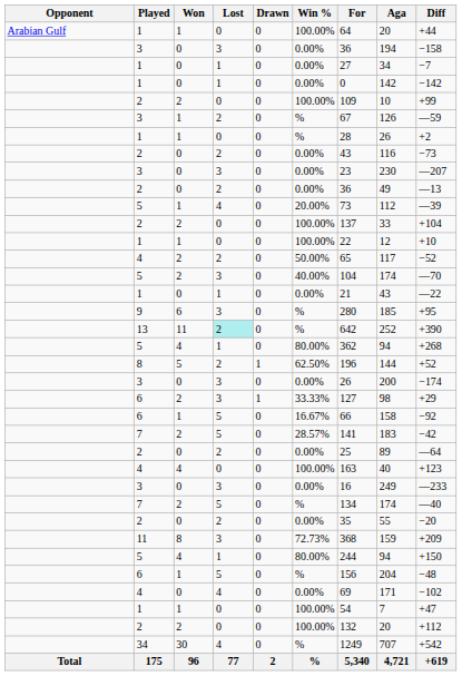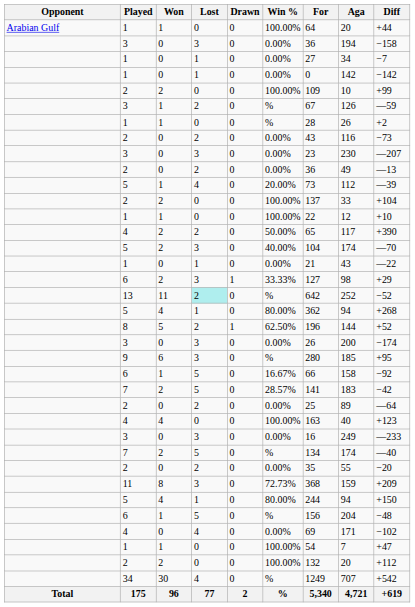 <table class="wikitable sortable">
 <tr>
 <th style="width:180px;">Opponent</th>
 <th style="width:50px;">Played</th>
 <th style="width:50px;">Won</th>
 <th style="width:50px;">Lost</th>
 <th style="width:50px;">Drawn</th>
 <th style="width:50px;">Win %</th>
 <th style="width:50px;">For</th>
 <th style="width:50px;">Aga</th>
 <th style="width:50px;">Diff</th>
 </tr>
 <tr>
 <td><a href='#'>Arabian Gulf</a></td>
 <td>1</td>
 <td>1</td>
 <td>0</td>
 <td>0</td>
 <td>100.00%</td>
 <td>64</td>
 <td>20</td>
 <td>+44</td>
 </tr>
 <tr>
 <td></td>
 <td>3</td>
 <td>0</td>
 <td>3</td>
 <td>0</td>
 <td>0.00%</td>
 <td>36</td>
 <td>194</td>
 <td>−158</td>
 </tr>
 <tr>
 <td></td>
 <td>1</td>
 <td>0</td>
 <td>1</td>
 <td>0</td>
 <td>0.00%</td>
 <td>27</td>
 <td>34</td>
 <td>−7</td>
 </tr>
 <tr>
 <td></td>
 <td>1</td>
 <td>0</td>
 <td>1</td>
 <td>0</td>
 <td>0.00%</td>
 <td>0</td>
 <td>142</td>
 <td>−142</td>
 </tr>
 <tr>
 <td></td>
 <td>2</td>
 <td>2</td>
 <td>0</td>
 <td>0</td>
 <td>100.00%</td>
 <td>109</td>
 <td>10</td>
 <td>+99</td>
 </tr>
 <tr>
 <td></td>
 <td>3</td>
 <td>1</td>
 <td>2</td>
 <td>0</td>
 <td>%</td>
 <td>67</td>
 <td>126</td>
 <td>—59</td>
 </tr>
 <tr>
 <td></td>
 <td>1</td>
 <td>1</td>
 <td>0</td>
 <td>0</td>
 <td>%</td>
 <td>28</td>
 <td>26</td>
 <td>+2</td>
 </tr>
 <tr>
 <td></td>
 <td>2</td>
 <td>0</td>
 <td>2</td>
 <td>0</td>
 <td>0.00%</td>
 <td>43</td>
 <td>116</td>
 <td>−73</td>
 </tr>
 <tr>
 <td></td>
 <td>3</td>
 <td>0</td>
 <td>3</td>
 <td>0</td>
 <td>0.00%</td>
 <td>23</td>
 <td>230</td>
 <td>—207</td>
 </tr>
 <tr>
 <td></td>
 <td>2</td>
 <td>0</td>
 <td>2</td>
 <td>0</td>
 <td>0.00%</td>
 <td>36</td>
 <td>49</td>
 <td>—13</td>
 </tr>
 <tr>
 <td></td>
 <td>5</td>
 <td>1</td>
 <td>4</td>
 <td>0</td>
 <td>20.00%</td>
 <td>73</td>
 <td>112</td>
 <td>—39</td>
 </tr>
 <tr>
 <td></td>
 <td>2</td>
 <td>2</td>
 <td>0</td>
 <td>0</td>
 <td>100.00%</td>
 <td>137</td>
 <td>33</td>
 <td>+104</td>
 </tr>
 <tr>
 <td></td>
 <td>1</td>
 <td>1</td>
 <td>0</td>
 <td>0</td>
 <td>100.00%</td>
 <td>22</td>
 <td>12</td>
 <td>+10</td>
 </tr>
 <tr>
 <td></td>
 <td>4</td>
 <td>2</td>
 <td>2</td>
 <td>0</td>
 <td>50.00%</td>
 <td>65</td>
 <td>117</td>
-<td>−52</td>
+<td>+390</td>
 </tr>
 <tr>
 <td></td>
 <td>5</td>
 <td>2</td>
 <td>3</td>
 <td>0</td>
 <td>40.00%</td>
 <td>104</td>
 <td>174</td>
 <td>—70</td>
 </tr>
 <tr>
 <td></td>
 <td>1</td>
 <td>0</td>
 <td>1</td>
 <td>0</td>
 <td>0.00%</td>
 <td>21</td>
 <td>43</td>
 <td>—22</td>
 </tr>
 <tr>
 <td></td>
-<td>9</td>
 <td>6</td>
+<td>2</td>
 <td>3</td>
-<td>0</td>
-<td>%</td>
-<td>280</td>
-<td>185</td>
-<td>+95</td>
+<td>1</td>
+<td>33.33%</td>
+<td>127</td>
+<td>98</td>
+<td>+29</td>
 </tr>
 <tr>
 <td></td>
 <td>13</td>
 <td>11</td>
 <td style="background: paleturquoise;">2</td>
 <td>0</td>
 <td>%</td>
 <td>642</td>
 <td>252</td>
-<td>+390</td>
+<td>−52</td>
 </tr>
 <tr>
 <td></td>
 <td>5</td>
 <td>4</td>
 <td>1</td>
 <td>0</td>
 <td>80.00%</td>
 <td>362</td>
 <td>94</td>
 <td>+268</td>
 </tr>
 <tr>
 <td></td>
 <td>8</td>
 <td>5</td>
 <td>2</td>
 <td>1</td>
 <td>62.50%</td>
 <td>196</td>
 <td>144</td>
 <td>+52</td>
 </tr>
 <tr>
 <td></td>
 <td>3</td>
 <td>0</td>
 <td>3</td>
 <td>0</td>
 <td>0.00%</td>
 <td>26</td>
 <td>200</td>
 <td>−174</td>
 </tr>
 <tr>
 <td></td>
+<td>9</td>
 <td>6</td>
-<td>2</td>
 <td>3</td>
-<td>1</td>
-<td>33.33%</td>
-<td>127</td>
-<td>98</td>
-<td>+29</td>
+<td>0</td>
+<td>%</td>
+<td>280</td>
+<td>185</td>
+<td>+95</td>
 </tr>
 <tr>
 <td></td>
 <td>6</td>
 <td>1</td>
 <td>5</td>
 <td>0</td>
 <td>16.67%</td>
 <td>66</td>
 <td>158</td>
 <td>−92</td>
 </tr>
 <tr>
 <td></td>
 <td>7</td>
 <td>2</td>
 <td>5</td>
 <td>0</td>
 <td>28.57%</td>
 <td>141</td>
 <td>183</td>
 <td>−42</td>
 </tr>
 <tr>
 <td></td>
 <td>2</td>
 <td>0</td>
 <td>2</td>
 <td>0</td>
 <td>0.00%</td>
 <td>25</td>
 <td>89</td>
 <td>—64</td>
 </tr>
 <tr>
 <td></td>
 <td>4</td>
 <td>4</td>
 <td>0</td>
 <td>0</td>
 <td>100.00%</td>
 <td>163</td>
 <td>40</td>
 <td>+123</td>
 </tr>
 <tr>
 <td></td>
 <td>3</td>
 <td>0</td>
 <td>3</td>
 <td>0</td>
 <td>0.00%</td>
 <td>16</td>
 <td>249</td>
 <td>—233</td>
 </tr>
 <tr>
 <td></td>
 <td>7</td>
 <td>2</td>
 <td>5</td>
 <td>0</td>
 <td>%</td>
 <td>134</td>
 <td>174</td>
 <td>—40</td>
 </tr>
 <tr>
 <td></td>
 <td>2</td>
 <td>0</td>
 <td>2</td>
 <td>0</td>
 <td>0.00%</td>
 <td>35</td>
 <td>55</td>
 <td>−20</td>
 </tr>
 <tr>
 <td></td>
 <td>11</td>
 <td>8</td>
 <td>3</td>
 <td>0</td>
 <td>72.73%</td>
 <td>368</td>
 <td>159</td>
 <td>+209</td>
 </tr>
 <tr>
 <td></td>
 <td>5</td>
 <td>4</td>
 <td>1</td>
 <td>0</td>
 <td>80.00%</td>
 <td>244</td>
 <td>94</td>
 <td>+150</td>
 </tr>
 <tr>
 <td></td>
 <td>6</td>
 <td>1</td>
 <td>5</td>
 <td>0</td>
 <td>%</td>
 <td>156</td>
 <td>204</td>
 <td>−48</td>
 </tr>
 <tr>
 <td></td>
 <td>4</td>
 <td>0</td>
 <td>4</td>
 <td>0</td>
 <td>0.00%</td>
 <td>69</td>
 <td>171</td>
 <td>−102</td>
 </tr>
 <tr>
 <td></td>
 <td>1</td>
 <td>1</td>
 <td>0</td>
 <td>0</td>
 <td>100.00%</td>
 <td>54</td>
 <td>7</td>
 <td>+47</td>
 </tr>
 <tr>
 <td></td>
 <td>2</td>
 <td>2</td>
 <td>0</td>
 <td>0</td>
 <td>100.00%</td>
 <td>132</td>
 <td>20</td>
 <td>+112</td>
 </tr>
 <tr>
 <td></td>
 <td>34</td>
 <td>30</td>
 <td>4</td>
 <td>0</td>
 <td>%</td>
 <td>1249</td>
 <td>707</td>
 <td>+542</td>
 </tr>
 <tr class="sortbottom">
 <th>Total</th>
 <th>175</th>
 <th>96</th>
 <th>77</th>
 <th>2</th>
 <th>%</th>
 <th>5,340</th>
 <th>4,721</th>
 <th>+619</th>
 </tr>
 </table>
